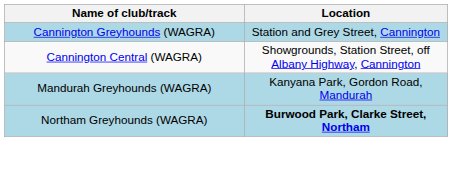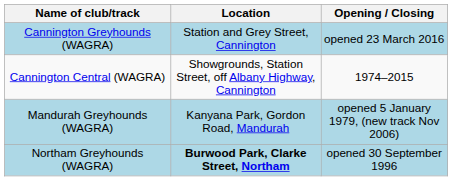 <table class="wikitable" style="text-align:center">
 <tr>
 <th width=500>Name of club/track</th>
 <th width=400>Location</th>
+<th width=350>Opening / Closing</th>
 </tr>
 <tr style="background: lightblue;">
 <td><a href='#'>Cannington Greyhounds</a> (WAGRA)</td>
 <td>Station and Grey Street, <a href='#'>Cannington</a></td>
+<td>opened 23 March 2016</td>
 </tr>
 <tr>
 <td><a href='#'>Cannington Central</a> (WAGRA)</td>
 <td>Showgrounds, Station Street, off <a href='#'>Albany Highway</a>, <a href='#'>Cannington</a></td>
+<td>1974–2015</td>
 </tr>
 <tr style="background: lightblue;">
 <td>Mandurah Greyhounds (WAGRA)</td>
 <td>Kanyana Park, Gordon Road, <a href='#'>Mandurah</a></td>
+<td>opened 5 January 1979, (new track Nov 2006)</td>
 </tr>
 <tr style="background: lightblue;">
 <td>Northam Greyhounds (WAGRA)</td>
 <td><strong>Burwood Park, Clarke Street, <a href='#'>Northam</a></strong></td>
+<td>opened 30 September 1996</td>
 </tr>
 </table>
